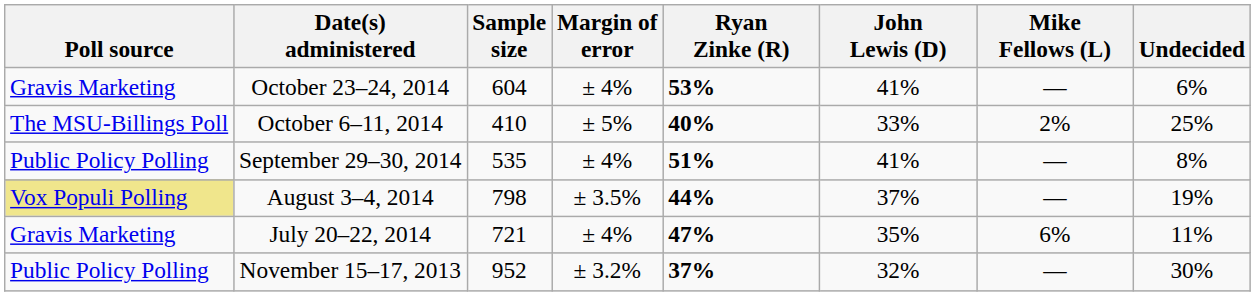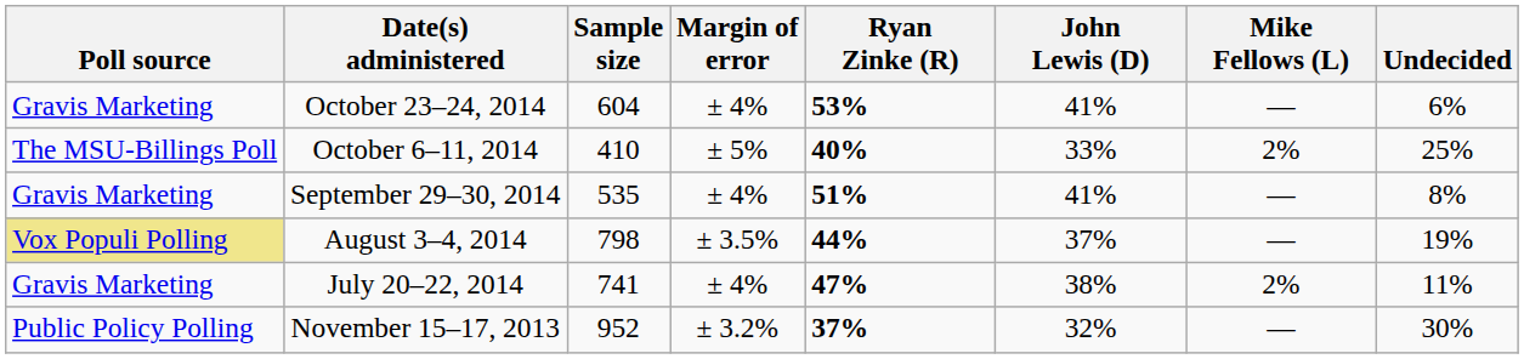 <table class="wikitable">
 <tr valign= bottom>
 <th>Poll source</th>
 <th>Date(s)<br>administered</th>
 <th>Sample<br>size</th>
 <th>Margin of<br>error</th>
 <th style="width:100px;">Ryan<br>Zinke (R)</th>
 <th style="width:100px;">John<br>Lewis (D)</th>
 <th style="width:100px;">Mike<br>Fellows (L)</th>
 <th>Undecided</th>
 </tr>
 <tr>
 <td><a href='#'>Gravis Marketing</a></td>
 <td align=center>October 23–24, 2014</td>
 <td align=center>604</td>
 <td align=center>± 4%</td>
 <td><strong>53%</strong></td>
 <td align=center>41%</td>
 <td align=center>—</td>
 <td align=center>6%</td>
 </tr>
 <tr>
 <td><a href='#'>The MSU-Billings Poll</a></td>
 <td align=center>October 6–11, 2014</td>
 <td align=center>410</td>
 <td align=center>± 5%</td>
 <td><strong>40%</strong></td>
 <td align=center>33%</td>
 <td align=center>2%</td>
 <td align=center>25%</td>
 </tr>
 <tr>
-<td><a href='#'>Public Policy Polling</a></td>
+<td><a href='#'>Gravis Marketing</a></td>
 <td align=center>September 29–30, 2014</td>
 <td align=center>535</td>
 <td align=center>± 4%</td>
 <td><strong>51%</strong></td>
 <td align=center>41%</td>
 <td align=center>—</td>
 <td align=center>8%</td>
 </tr>
 <tr>
 <td style="background: khaki;"><a href='#'>Vox Populi Polling</a></td>
 <td align=center>August 3–4, 2014</td>
 <td align=center>798</td>
 <td align=center>± 3.5%</td>
 <td><strong>44%</strong></td>
 <td align=center>37%</td>
 <td align=center>—</td>
 <td align=center>19%</td>
 </tr>
 <tr>
 <td><a href='#'>Gravis Marketing</a></td>
 <td align=center>July 20–22, 2014</td>
-<td align=center>721</td>
+<td align=center>741</td>
 <td align=center>± 4%</td>
 <td><strong>47%</strong></td>
-<td align=center>35%</td>
-<td align=center>6%</td>
+<td align=center>38%</td>
+<td align=center>2%</td>
 <td align=center>11%</td>
 </tr>
 <tr>
 <td><a href='#'>Public Policy Polling</a></td>
 <td align=center>November 15–17, 2013</td>
 <td align=center>952</td>
 <td align=center>± 3.2%</td>
 <td><strong>37%</strong></td>
 <td align=center>32%</td>
 <td align=center>—</td>
 <td align=center>30%</td>
 </tr>
 </table>
